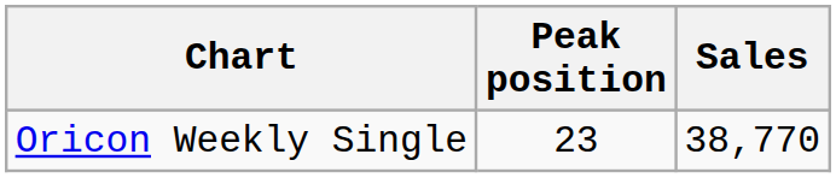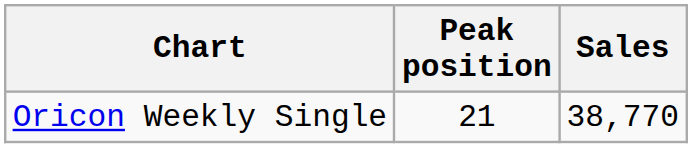 <table class="wikitable">
 <tr>
 <th>Chart</th>
 <th>Peak<br>position</th>
 <th>Sales</th>
 </tr>
 <tr>
 <td><a href='#'>Oricon</a> Weekly Single</td>
-<td align="center">23</td>
+<td align="center">21</td>
 <td>38,770</td>
 </tr>
 </table>
